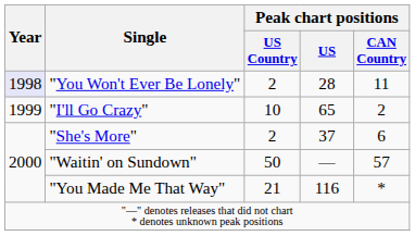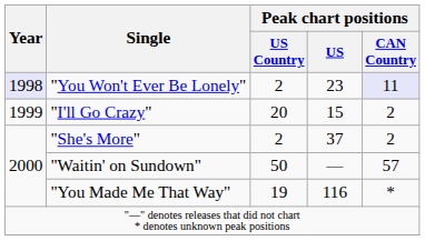 <table class="wikitable" style="text-align:center;">
 <tr>
 <th rowspan="2">Year</th>
 <th rowspan="2">Single</th>
 <th colspan="3">Peak chart positions</th>
 </tr>
 <tr style="font-size:smaller;">
 <th width="45"><a href='#'>US Country</a></th>
 <th width="45"><a href='#'>US</a></th>
 <th width="45"><a href='#'>CAN Country</a></th>
 </tr>
 <tr>
 <td style="background: lavender;">1998</td>
 <td align="left">"<a href='#'>You Won't Ever Be Lonely</a>"</td>
 <td>2</td>
-<td>28</td>
-<td>11</td>
+<td>23</td>
+<td style="background: lavender;">11</td>
 </tr>
 <tr>
 <td>1999</td>
 <td align="left">"<a href='#'>I'll Go Crazy</a>"</td>
-<td>10</td>
-<td>65</td>
+<td>20</td>
+<td>15</td>
 <td>2</td>
 </tr>
 <tr>
 <td rowspan="3">2000</td>
 <td align="left">"<a href='#'>She's More</a>"</td>
 <td>2</td>
 <td>37</td>
-<td>6</td>
+<td>2</td>
 </tr>
 <tr>
 <td align="left">"Waitin' on Sundown"</td>
 <td>50</td>
 <td>—</td>
 <td>57</td>
 </tr>
 <tr>
 <td align="left">"You Made Me That Way"</td>
-<td>21</td>
+<td>19</td>
 <td>116</td>
 <td>*</td>
 </tr>
 <tr>
 <td colspan="5" style="font-size:8pt">"—" denotes releases that did not chart<br>* denotes unknown peak positions</td>
 </tr>
 <tr>
 </tr>
 </table>
